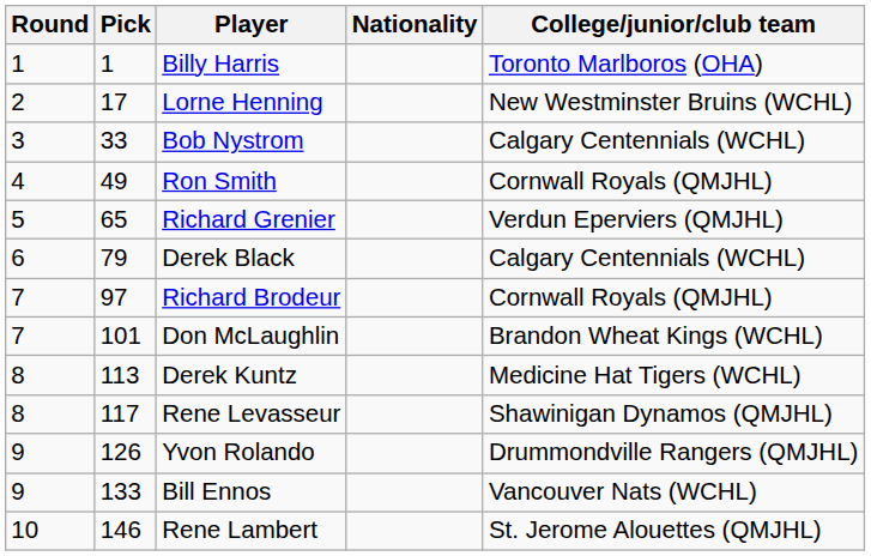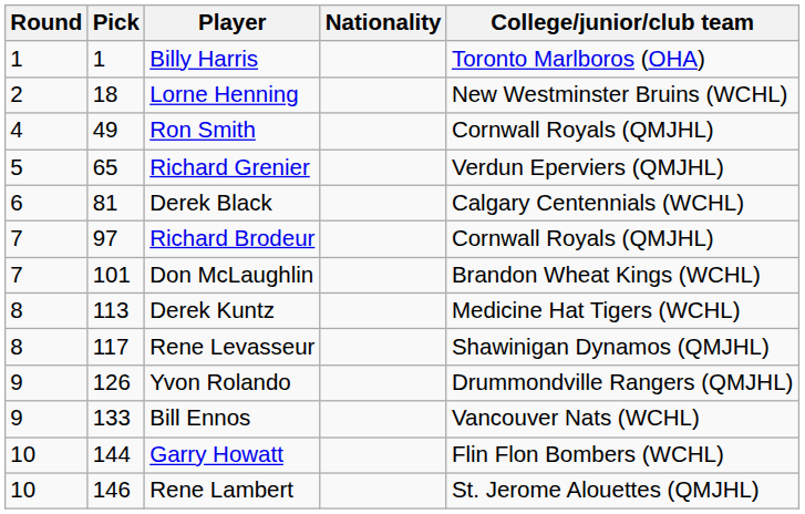 <table class="wikitable">
 <tr>
 <th>Round</th>
 <th>Pick</th>
 <th>Player</th>
 <th>Nationality</th>
 <th>College/junior/club team</th>
 </tr>
 <tr>
 <td>1</td>
 <td>1</td>
 <td><a href='#'>Billy Harris</a></td>
 <td></td>
 <td><a href='#'>Toronto Marlboros</a> (<a href='#'>OHA</a>)</td>
 </tr>
 <tr>
 <td>2</td>
-<td>17</td>
+<td>18</td>
 <td><a href='#'>Lorne Henning</a></td>
 <td></td>
 <td>New Westminster Bruins (WCHL)</td>
-</tr>
-<tr>
-<td>3</td>
-<td>33</td>
-<td><a href='#'>Bob Nystrom</a></td>
-<td></td>
-<td>Calgary Centennials (WCHL)</td>
 </tr>
 <tr>
 <td>4</td>
 <td>49</td>
 <td><a href='#'>Ron Smith</a></td>
 <td></td>
 <td>Cornwall Royals (QMJHL)</td>
 </tr>
 <tr>
 <td>5</td>
 <td>65</td>
 <td><a href='#'>Richard Grenier</a></td>
 <td></td>
 <td>Verdun Eperviers (QMJHL)</td>
 </tr>
 <tr>
 <td>6</td>
-<td>79</td>
+<td>81</td>
 <td>Derek Black</td>
 <td></td>
 <td>Calgary Centennials (WCHL)</td>
 </tr>
 <tr>
 <td>7</td>
 <td>97</td>
 <td><a href='#'>Richard Brodeur</a></td>
 <td></td>
 <td>Cornwall Royals (QMJHL)</td>
 </tr>
 <tr>
 <td>7</td>
 <td>101</td>
 <td>Don McLaughlin</td>
 <td></td>
 <td>Brandon Wheat Kings (WCHL)</td>
 </tr>
 <tr>
 <td>8</td>
 <td>113</td>
 <td>Derek Kuntz</td>
 <td></td>
 <td>Medicine Hat Tigers (WCHL)</td>
 </tr>
 <tr>
 <td>8</td>
 <td>117</td>
 <td>Rene Levasseur</td>
 <td></td>
 <td>Shawinigan Dynamos (QMJHL)</td>
 </tr>
 <tr>
 <td>9</td>
 <td>126</td>
 <td>Yvon Rolando</td>
 <td></td>
 <td>Drummondville Rangers (QMJHL)</td>
 </tr>
 <tr>
 <td>9</td>
 <td>133</td>
 <td>Bill Ennos</td>
 <td></td>
 <td>Vancouver Nats (WCHL)</td>
 </tr>
 <tr>
 <td>10</td>
+<td>144</td>
+<td><a href='#'>Garry Howatt</a></td>
+<td></td>
+<td>Flin Flon Bombers (WCHL)</td>
+</tr>
+<tr>
+<td>10</td>
 <td>146</td>
 <td>Rene Lambert</td>
 <td></td>
 <td>St. Jerome Alouettes (QMJHL)</td>
 </tr>
 </table>
